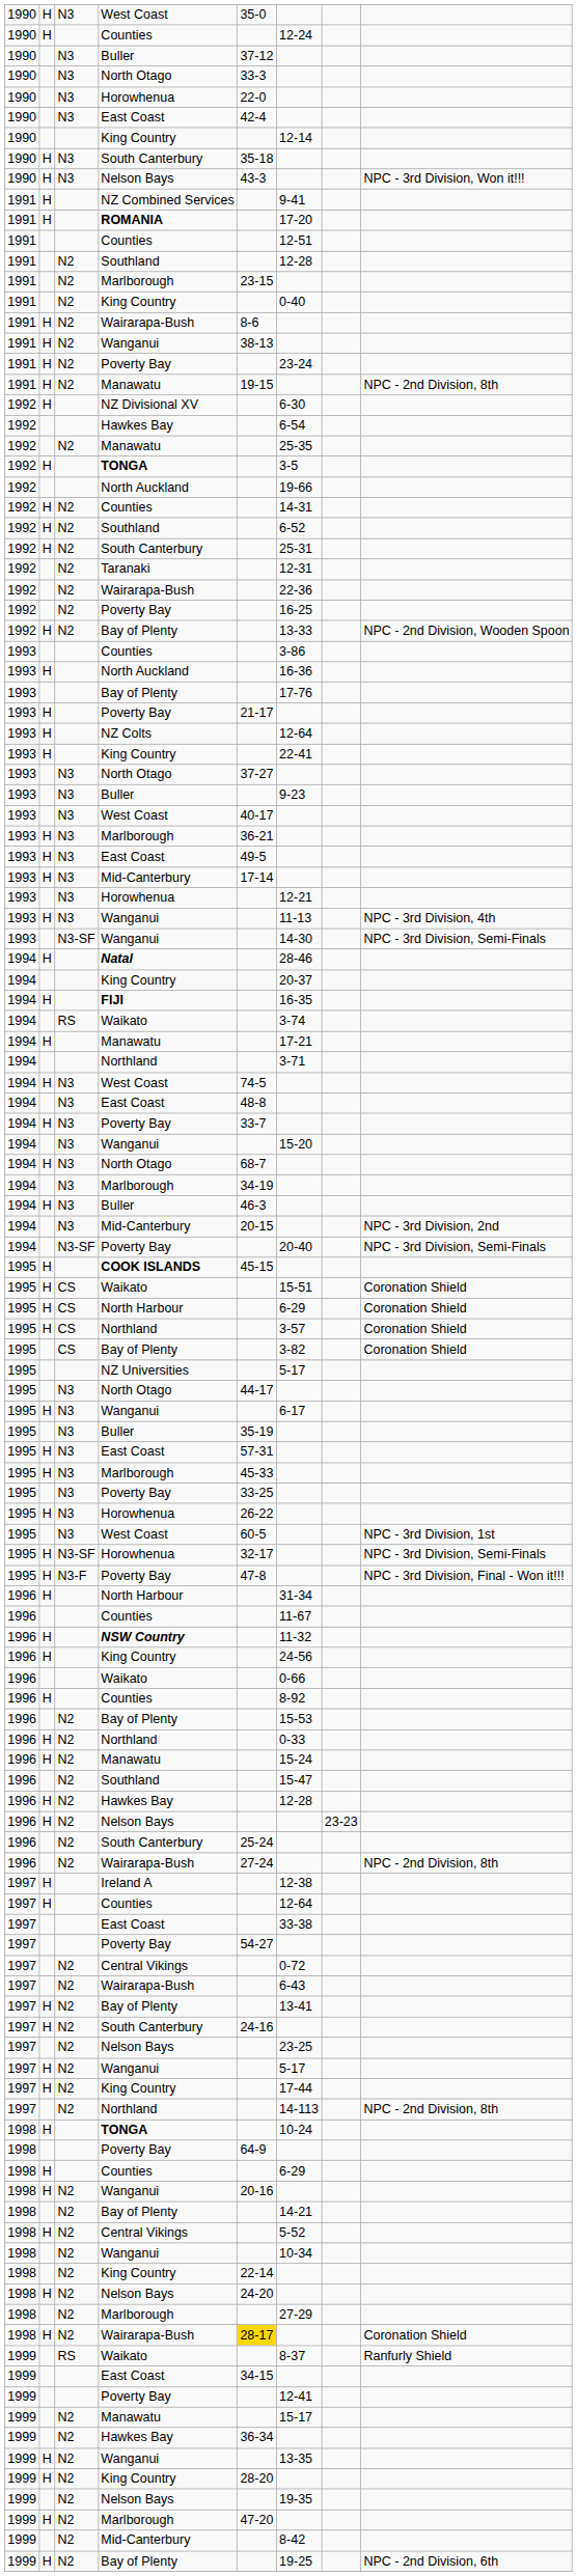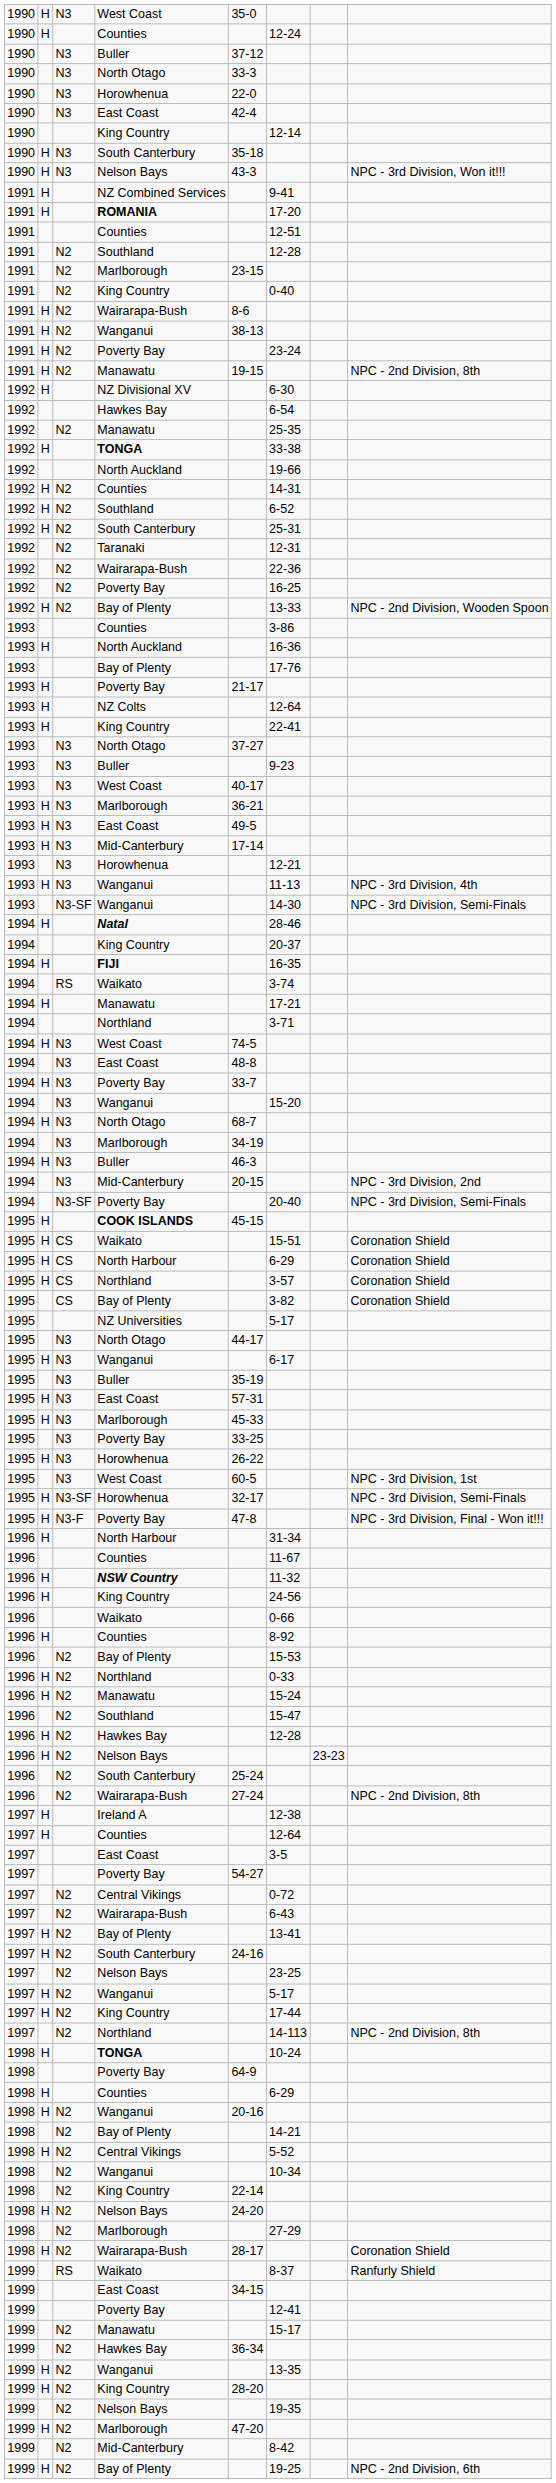 <table class="wikitable">
 <tr>
 <td>1990</td>
 <td>H</td>
 <td>N3</td>
 <td>West Coast</td>
 <td>35-0</td>
 <td></td>
 <td></td>
 <td></td>
 </tr>
 <tr>
 <td>1990</td>
 <td>H</td>
 <td></td>
 <td>Counties</td>
 <td></td>
 <td>12-24</td>
 <td></td>
 <td></td>
 </tr>
 <tr>
 <td>1990</td>
 <td></td>
 <td>N3</td>
 <td>Buller</td>
 <td>37-12</td>
 <td></td>
 <td></td>
 <td></td>
 </tr>
 <tr>
 <td>1990</td>
 <td></td>
 <td>N3</td>
 <td>North Otago</td>
 <td>33-3</td>
 <td></td>
 <td></td>
 <td></td>
 </tr>
 <tr>
 <td>1990</td>
 <td></td>
 <td>N3</td>
 <td>Horowhenua</td>
 <td>22-0</td>
 <td></td>
 <td></td>
 <td></td>
 </tr>
 <tr>
 <td>1990</td>
 <td></td>
 <td>N3</td>
 <td>East Coast</td>
 <td>42-4</td>
 <td></td>
 <td></td>
 <td></td>
 </tr>
 <tr>
 <td>1990</td>
 <td></td>
 <td></td>
 <td>King Country</td>
 <td></td>
 <td>12-14</td>
 <td></td>
 <td></td>
 </tr>
 <tr>
 <td>1990</td>
 <td>H</td>
 <td>N3</td>
 <td>South Canterbury</td>
 <td>35-18</td>
 <td></td>
 <td></td>
 <td></td>
 </tr>
 <tr>
 <td>1990</td>
 <td>H</td>
 <td>N3</td>
 <td>Nelson Bays</td>
 <td>43-3</td>
 <td></td>
 <td></td>
 <td>NPC - 3rd Division,  Won it!!!</td>
 </tr>
 <tr>
 <td>1991</td>
 <td>H</td>
 <td></td>
 <td>NZ Combined Services</td>
 <td></td>
 <td>9-41</td>
 <td></td>
 <td></td>
 </tr>
 <tr>
 <td>1991</td>
 <td>H</td>
 <td></td>
 <td><strong>ROMANIA</strong></td>
 <td></td>
 <td>17-20</td>
 <td></td>
 <td></td>
 </tr>
 <tr>
 <td>1991</td>
 <td></td>
 <td></td>
 <td>Counties</td>
 <td></td>
 <td>12-51</td>
 <td></td>
 <td></td>
 </tr>
 <tr>
 <td>1991</td>
 <td></td>
 <td>N2</td>
 <td>Southland</td>
 <td></td>
 <td>12-28</td>
 <td></td>
 <td></td>
 </tr>
 <tr>
 <td>1991</td>
 <td></td>
 <td>N2</td>
 <td>Marlborough</td>
 <td>23-15</td>
 <td></td>
 <td></td>
 <td></td>
 </tr>
 <tr>
 <td>1991</td>
 <td></td>
 <td>N2</td>
 <td>King Country</td>
 <td></td>
 <td>0-40</td>
 <td></td>
 <td></td>
 </tr>
 <tr>
 <td>1991</td>
 <td>H</td>
 <td>N2</td>
 <td>Wairarapa-Bush</td>
 <td>8-6</td>
 <td></td>
 <td></td>
 <td></td>
 </tr>
 <tr>
 <td>1991</td>
 <td>H</td>
 <td>N2</td>
 <td>Wanganui</td>
 <td>38-13</td>
 <td></td>
 <td></td>
 <td></td>
 </tr>
 <tr>
 <td>1991</td>
 <td>H</td>
 <td>N2</td>
 <td>Poverty Bay</td>
 <td></td>
 <td>23-24</td>
 <td></td>
 <td></td>
 </tr>
 <tr>
 <td>1991</td>
 <td>H</td>
 <td>N2</td>
 <td>Manawatu</td>
 <td>19-15</td>
 <td></td>
 <td></td>
 <td>NPC - 2nd Division,  8th</td>
 </tr>
 <tr>
 <td>1992</td>
 <td>H</td>
 <td></td>
 <td>NZ Divisional XV</td>
 <td></td>
 <td>6-30</td>
 <td></td>
 <td></td>
 </tr>
 <tr>
 <td>1992</td>
 <td></td>
 <td></td>
 <td>Hawkes Bay</td>
 <td></td>
 <td>6-54</td>
 <td></td>
 <td></td>
 </tr>
 <tr>
 <td>1992</td>
 <td></td>
 <td>N2</td>
 <td>Manawatu</td>
 <td></td>
 <td>25-35</td>
 <td></td>
 <td></td>
 </tr>
 <tr>
 <td>1992</td>
 <td>H</td>
 <td></td>
 <td><strong>TONGA</strong></td>
 <td></td>
-<td>3-5</td>
+<td>33-38</td>
 <td></td>
 <td></td>
 </tr>
 <tr>
 <td>1992</td>
 <td></td>
 <td></td>
 <td>North Auckland</td>
 <td></td>
 <td>19-66</td>
 <td></td>
 <td></td>
 </tr>
 <tr>
 <td>1992</td>
 <td>H</td>
 <td>N2</td>
 <td>Counties</td>
 <td></td>
 <td>14-31</td>
 <td></td>
 <td></td>
 </tr>
 <tr>
 <td>1992</td>
 <td>H</td>
 <td>N2</td>
 <td>Southland</td>
 <td></td>
 <td>6-52</td>
 <td></td>
 <td></td>
 </tr>
 <tr>
 <td>1992</td>
 <td>H</td>
 <td>N2</td>
 <td>South Canterbury</td>
 <td></td>
 <td>25-31</td>
 <td></td>
 <td></td>
 </tr>
 <tr>
 <td>1992</td>
 <td></td>
 <td>N2</td>
 <td>Taranaki</td>
 <td></td>
 <td>12-31</td>
 <td></td>
 <td></td>
 </tr>
 <tr>
 <td>1992</td>
 <td></td>
 <td>N2</td>
 <td>Wairarapa-Bush</td>
 <td></td>
 <td>22-36</td>
 <td></td>
 <td></td>
 </tr>
 <tr>
 <td>1992</td>
 <td></td>
 <td>N2</td>
 <td>Poverty Bay</td>
 <td></td>
 <td>16-25</td>
 <td></td>
 <td></td>
 </tr>
 <tr>
 <td>1992</td>
 <td>H</td>
 <td>N2</td>
 <td>Bay of Plenty</td>
 <td></td>
 <td>13-33</td>
 <td></td>
 <td>NPC - 2nd Division,  Wooden Spoon</td>
 </tr>
 <tr>
 <td>1993</td>
 <td></td>
 <td></td>
 <td>Counties</td>
 <td></td>
 <td>3-86</td>
 <td></td>
 <td></td>
 </tr>
 <tr>
 <td>1993</td>
 <td>H</td>
 <td></td>
 <td>North Auckland</td>
 <td></td>
 <td>16-36</td>
 <td></td>
 <td></td>
 </tr>
 <tr>
 <td>1993</td>
 <td></td>
 <td></td>
 <td>Bay of Plenty</td>
 <td></td>
 <td>17-76</td>
 <td></td>
 <td></td>
 </tr>
 <tr>
 <td>1993</td>
 <td>H</td>
 <td></td>
 <td>Poverty Bay</td>
 <td>21-17</td>
 <td></td>
 <td></td>
 <td></td>
 </tr>
 <tr>
 <td>1993</td>
 <td>H</td>
 <td></td>
 <td>NZ Colts</td>
 <td></td>
 <td>12-64</td>
 <td></td>
 <td></td>
 </tr>
 <tr>
 <td>1993</td>
 <td>H</td>
 <td></td>
 <td>King Country</td>
 <td></td>
 <td>22-41</td>
 <td></td>
 <td></td>
 </tr>
 <tr>
 <td>1993</td>
 <td></td>
 <td>N3</td>
 <td>North Otago</td>
 <td>37-27</td>
 <td></td>
 <td></td>
 <td></td>
 </tr>
 <tr>
 <td>1993</td>
 <td></td>
 <td>N3</td>
 <td>Buller</td>
 <td></td>
 <td>9-23</td>
 <td></td>
 <td></td>
 </tr>
 <tr>
 <td>1993</td>
 <td></td>
 <td>N3</td>
 <td>West Coast</td>
 <td>40-17</td>
 <td></td>
 <td></td>
 <td></td>
 </tr>
 <tr>
 <td>1993</td>
 <td>H</td>
 <td>N3</td>
 <td>Marlborough</td>
 <td>36-21</td>
 <td></td>
 <td></td>
 <td></td>
 </tr>
 <tr>
 <td>1993</td>
 <td>H</td>
 <td>N3</td>
 <td>East Coast</td>
 <td>49-5</td>
 <td></td>
 <td></td>
 <td></td>
 </tr>
 <tr>
 <td>1993</td>
 <td>H</td>
 <td>N3</td>
 <td>Mid-Canterbury</td>
 <td>17-14</td>
 <td></td>
 <td></td>
 <td></td>
 </tr>
 <tr>
 <td>1993</td>
 <td></td>
 <td>N3</td>
 <td>Horowhenua</td>
 <td></td>
 <td>12-21</td>
 <td></td>
 <td></td>
 </tr>
 <tr>
 <td>1993</td>
 <td>H</td>
 <td>N3</td>
 <td>Wanganui</td>
 <td></td>
 <td>11-13</td>
 <td></td>
 <td>NPC - 3rd Division,  4th</td>
 </tr>
 <tr>
 <td>1993</td>
 <td></td>
 <td>N3-SF</td>
 <td>Wanganui</td>
 <td></td>
 <td>14-30</td>
 <td></td>
 <td>NPC - 3rd Division,  Semi-Finals</td>
 </tr>
 <tr>
 <td>1994</td>
 <td>H</td>
 <td></td>
 <td><strong><em>Natal</em></strong></td>
 <td></td>
 <td>28-46</td>
 <td></td>
 <td></td>
 </tr>
 <tr>
 <td>1994</td>
 <td></td>
 <td></td>
 <td>King Country</td>
 <td></td>
 <td>20-37</td>
 <td></td>
 <td></td>
 </tr>
 <tr>
 <td>1994</td>
 <td>H</td>
 <td></td>
 <td><strong>FIJI</strong></td>
 <td></td>
 <td>16-35</td>
 <td></td>
 <td></td>
 </tr>
 <tr>
 <td>1994</td>
 <td></td>
 <td>RS</td>
 <td>Waikato</td>
 <td></td>
 <td>3-74</td>
 <td></td>
 <td></td>
 </tr>
 <tr>
 <td>1994</td>
 <td>H</td>
 <td></td>
 <td>Manawatu</td>
 <td></td>
 <td>17-21</td>
 <td></td>
 <td></td>
 </tr>
 <tr>
 <td>1994</td>
 <td></td>
 <td></td>
 <td>Northland</td>
 <td></td>
 <td>3-71</td>
 <td></td>
 <td></td>
 </tr>
 <tr>
 <td>1994</td>
 <td>H</td>
 <td>N3</td>
 <td>West Coast</td>
 <td>74-5</td>
 <td></td>
 <td></td>
 <td></td>
 </tr>
 <tr>
 <td>1994</td>
 <td></td>
 <td>N3</td>
 <td>East Coast</td>
 <td>48-8</td>
 <td></td>
 <td></td>
 <td></td>
 </tr>
 <tr>
 <td>1994</td>
 <td>H</td>
 <td>N3</td>
 <td>Poverty Bay</td>
 <td>33-7</td>
 <td></td>
 <td></td>
 <td></td>
 </tr>
 <tr>
 <td>1994</td>
 <td></td>
 <td>N3</td>
 <td>Wanganui</td>
 <td></td>
 <td>15-20</td>
 <td></td>
 <td></td>
 </tr>
 <tr>
 <td>1994</td>
 <td>H</td>
 <td>N3</td>
 <td>North Otago</td>
 <td>68-7</td>
 <td></td>
 <td></td>
 <td></td>
 </tr>
 <tr>
 <td>1994</td>
 <td></td>
 <td>N3</td>
 <td>Marlborough</td>
 <td>34-19</td>
 <td></td>
 <td></td>
 <td></td>
 </tr>
 <tr>
 <td>1994</td>
 <td>H</td>
 <td>N3</td>
 <td>Buller</td>
 <td>46-3</td>
 <td></td>
 <td></td>
 <td></td>
 </tr>
 <tr>
 <td>1994</td>
 <td></td>
 <td>N3</td>
 <td>Mid-Canterbury</td>
 <td>20-15</td>
 <td></td>
 <td></td>
 <td>NPC - 3rd Division,  2nd</td>
 </tr>
 <tr>
 <td>1994</td>
 <td></td>
 <td>N3-SF</td>
 <td>Poverty Bay</td>
 <td></td>
 <td>20-40</td>
 <td></td>
 <td>NPC - 3rd Division,  Semi-Finals</td>
 </tr>
 <tr>
 <td>1995</td>
 <td>H</td>
 <td></td>
 <td><strong>COOK ISLANDS</strong></td>
 <td>45-15</td>
 <td></td>
 <td></td>
 <td></td>
 </tr>
 <tr>
 <td>1995</td>
 <td>H</td>
 <td>CS</td>
 <td>Waikato</td>
 <td></td>
 <td>15-51</td>
 <td></td>
 <td>Coronation Shield</td>
 </tr>
 <tr>
 <td>1995</td>
 <td>H</td>
 <td>CS</td>
 <td>North Harbour</td>
 <td></td>
 <td>6-29</td>
 <td></td>
 <td>Coronation Shield</td>
 </tr>
 <tr>
 <td>1995</td>
 <td>H</td>
 <td>CS</td>
 <td>Northland</td>
 <td></td>
 <td>3-57</td>
 <td></td>
 <td>Coronation Shield</td>
 </tr>
 <tr>
 <td>1995</td>
 <td></td>
 <td>CS</td>
 <td>Bay of Plenty</td>
 <td></td>
 <td>3-82</td>
 <td></td>
 <td>Coronation Shield</td>
 </tr>
 <tr>
 <td>1995</td>
 <td></td>
 <td></td>
 <td>NZ Universities</td>
 <td></td>
 <td>5-17</td>
 <td></td>
 <td></td>
 </tr>
 <tr>
 <td>1995</td>
 <td></td>
 <td>N3</td>
 <td>North Otago</td>
 <td>44-17</td>
 <td></td>
 <td></td>
 <td></td>
 </tr>
 <tr>
 <td>1995</td>
 <td>H</td>
 <td>N3</td>
 <td>Wanganui</td>
 <td></td>
 <td>6-17</td>
 <td></td>
 <td></td>
 </tr>
 <tr>
 <td>1995</td>
 <td></td>
 <td>N3</td>
 <td>Buller</td>
 <td>35-19</td>
 <td></td>
 <td></td>
 <td></td>
 </tr>
 <tr>
 <td>1995</td>
 <td>H</td>
 <td>N3</td>
 <td>East Coast</td>
 <td>57-31</td>
 <td></td>
 <td></td>
 <td></td>
 </tr>
 <tr>
 <td>1995</td>
 <td>H</td>
 <td>N3</td>
 <td>Marlborough</td>
 <td>45-33</td>
 <td></td>
 <td></td>
 <td></td>
 </tr>
 <tr>
 <td>1995</td>
 <td></td>
 <td>N3</td>
 <td>Poverty Bay</td>
 <td>33-25</td>
 <td></td>
 <td></td>
 <td></td>
 </tr>
 <tr>
 <td>1995</td>
 <td>H</td>
 <td>N3</td>
 <td>Horowhenua</td>
 <td>26-22</td>
 <td></td>
 <td></td>
 <td></td>
 </tr>
 <tr>
 <td>1995</td>
 <td></td>
 <td>N3</td>
 <td>West Coast</td>
 <td>60-5</td>
 <td></td>
 <td></td>
 <td>NPC - 3rd Division,  1st</td>
 </tr>
 <tr>
 <td>1995</td>
 <td>H</td>
 <td>N3-SF</td>
 <td>Horowhenua</td>
 <td>32-17</td>
 <td></td>
 <td></td>
 <td>NPC - 3rd Division,  Semi-Finals</td>
 </tr>
 <tr>
 <td>1995</td>
 <td>H</td>
 <td>N3-F</td>
 <td>Poverty Bay</td>
 <td>47-8</td>
 <td></td>
 <td></td>
 <td>NPC - 3rd Division,  Final - Won it!!!</td>
 </tr>
 <tr>
 <td>1996</td>
 <td>H</td>
 <td></td>
 <td>North Harbour</td>
 <td></td>
 <td>31-34</td>
 <td></td>
 <td></td>
 </tr>
 <tr>
 <td>1996</td>
 <td></td>
 <td></td>
 <td>Counties</td>
 <td></td>
 <td>11-67</td>
 <td></td>
 <td></td>
 </tr>
 <tr>
 <td>1996</td>
 <td>H</td>
 <td></td>
 <td><strong><em>NSW Country</em></strong></td>
 <td></td>
 <td>11-32</td>
 <td></td>
 <td></td>
 </tr>
 <tr>
 <td>1996</td>
 <td>H</td>
 <td></td>
 <td>King Country</td>
 <td></td>
 <td>24-56</td>
 <td></td>
 <td></td>
 </tr>
 <tr>
 <td>1996</td>
 <td></td>
 <td></td>
 <td>Waikato</td>
 <td></td>
 <td>0-66</td>
 <td></td>
 <td></td>
 </tr>
 <tr>
 <td>1996</td>
 <td>H</td>
 <td></td>
 <td>Counties</td>
 <td></td>
 <td>8-92</td>
 <td></td>
 <td></td>
 </tr>
 <tr>
 <td>1996</td>
 <td></td>
 <td>N2</td>
 <td>Bay of Plenty</td>
 <td></td>
 <td>15-53</td>
 <td></td>
 <td></td>
 </tr>
 <tr>
 <td>1996</td>
 <td>H</td>
 <td>N2</td>
 <td>Northland</td>
 <td></td>
 <td>0-33</td>
 <td></td>
 <td></td>
 </tr>
 <tr>
 <td>1996</td>
 <td>H</td>
 <td>N2</td>
 <td>Manawatu</td>
 <td></td>
 <td>15-24</td>
 <td></td>
 <td></td>
 </tr>
 <tr>
 <td>1996</td>
 <td></td>
 <td>N2</td>
 <td>Southland</td>
 <td></td>
 <td>15-47</td>
 <td></td>
 <td></td>
 </tr>
 <tr>
 <td>1996</td>
 <td>H</td>
 <td>N2</td>
 <td>Hawkes Bay</td>
 <td></td>
 <td>12-28</td>
 <td></td>
 <td></td>
 </tr>
 <tr>
 <td>1996</td>
 <td>H</td>
 <td>N2</td>
 <td>Nelson Bays</td>
 <td></td>
 <td></td>
 <td>23-23</td>
 <td></td>
 </tr>
 <tr>
 <td>1996</td>
 <td></td>
 <td>N2</td>
 <td>South Canterbury</td>
 <td>25-24</td>
 <td></td>
 <td></td>
 <td></td>
 </tr>
 <tr>
 <td>1996</td>
 <td></td>
 <td>N2</td>
 <td>Wairarapa-Bush</td>
 <td>27-24</td>
 <td></td>
 <td></td>
 <td>NPC - 2nd Division,  8th</td>
 </tr>
 <tr>
 <td>1997</td>
 <td>H</td>
 <td></td>
 <td>Ireland A</td>
 <td></td>
 <td>12-38</td>
 <td></td>
 <td></td>
 </tr>
 <tr>
 <td>1997</td>
 <td>H</td>
 <td></td>
 <td>Counties</td>
 <td></td>
 <td>12-64</td>
 <td></td>
 <td></td>
 </tr>
 <tr>
 <td>1997</td>
 <td></td>
 <td></td>
 <td>East Coast</td>
 <td></td>
-<td>33-38</td>
+<td>3-5</td>
 <td></td>
 <td></td>
 </tr>
 <tr>
 <td>1997</td>
 <td></td>
 <td></td>
 <td>Poverty Bay</td>
 <td>54-27</td>
 <td></td>
 <td></td>
 <td></td>
 </tr>
 <tr>
 <td>1997</td>
 <td></td>
 <td>N2</td>
 <td>Central Vikings</td>
 <td></td>
 <td>0-72</td>
 <td></td>
 <td></td>
 </tr>
 <tr>
 <td>1997</td>
 <td></td>
 <td>N2</td>
 <td>Wairarapa-Bush</td>
 <td></td>
 <td>6-43</td>
 <td></td>
 <td></td>
 </tr>
 <tr>
 <td>1997</td>
 <td>H</td>
 <td>N2</td>
 <td>Bay of Plenty</td>
 <td></td>
 <td>13-41</td>
 <td></td>
 <td></td>
 </tr>
 <tr>
 <td>1997</td>
 <td>H</td>
 <td>N2</td>
 <td>South Canterbury</td>
 <td>24-16</td>
 <td></td>
 <td></td>
 <td></td>
 </tr>
 <tr>
 <td>1997</td>
 <td></td>
 <td>N2</td>
 <td>Nelson Bays</td>
 <td></td>
 <td>23-25</td>
 <td></td>
 <td></td>
 </tr>
 <tr>
 <td>1997</td>
 <td>H</td>
 <td>N2</td>
 <td>Wanganui</td>
 <td></td>
 <td>5-17</td>
 <td></td>
 <td></td>
 </tr>
 <tr>
 <td>1997</td>
 <td>H</td>
 <td>N2</td>
 <td>King Country</td>
 <td></td>
 <td>17-44</td>
 <td></td>
 <td></td>
 </tr>
 <tr>
 <td>1997</td>
 <td></td>
 <td>N2</td>
 <td>Northland</td>
 <td></td>
 <td>14-113</td>
 <td></td>
 <td>NPC - 2nd Division,  8th</td>
 </tr>
 <tr>
 <td>1998</td>
 <td>H</td>
 <td></td>
 <td><strong>TONGA</strong></td>
 <td></td>
 <td>10-24</td>
 <td></td>
 <td></td>
 </tr>
 <tr>
 <td>1998</td>
 <td></td>
 <td></td>
 <td>Poverty Bay</td>
 <td>64-9</td>
 <td></td>
 <td></td>
 <td></td>
 </tr>
 <tr>
 <td>1998</td>
 <td>H</td>
 <td></td>
 <td>Counties</td>
 <td></td>
 <td>6-29</td>
 <td></td>
 <td></td>
 </tr>
 <tr>
 <td>1998</td>
 <td>H</td>
 <td>N2</td>
 <td>Wanganui</td>
 <td>20-16</td>
 <td></td>
 <td></td>
 <td></td>
 </tr>
 <tr>
 <td>1998</td>
 <td></td>
 <td>N2</td>
 <td>Bay of Plenty</td>
 <td></td>
 <td>14-21</td>
 <td></td>
 <td></td>
 </tr>
 <tr>
 <td>1998</td>
 <td>H</td>
 <td>N2</td>
 <td>Central Vikings</td>
 <td></td>
 <td>5-52</td>
 <td></td>
 <td></td>
 </tr>
 <tr>
 <td>1998</td>
 <td></td>
 <td>N2</td>
 <td>Wanganui</td>
 <td></td>
 <td>10-34</td>
 <td></td>
 <td></td>
 </tr>
 <tr>
 <td>1998</td>
 <td></td>
 <td>N2</td>
 <td>King Country</td>
 <td>22-14</td>
 <td></td>
 <td></td>
 <td></td>
 </tr>
 <tr>
 <td>1998</td>
 <td>H</td>
 <td>N2</td>
 <td>Nelson Bays</td>
 <td>24-20</td>
 <td></td>
 <td></td>
 <td></td>
 </tr>
 <tr>
 <td>1998</td>
 <td></td>
 <td>N2</td>
 <td>Marlborough</td>
 <td></td>
 <td>27-29</td>
 <td></td>
 <td></td>
 </tr>
 <tr>
 <td>1998</td>
 <td>H</td>
 <td>N2</td>
 <td>Wairarapa-Bush</td>
-<td style="background: gold;">28-17</td>
+<td>28-17</td>
 <td></td>
 <td></td>
 <td>Coronation Shield</td>
 </tr>
 <tr>
 <td>1999</td>
 <td></td>
 <td>RS</td>
 <td>Waikato</td>
 <td></td>
 <td>8-37</td>
 <td></td>
 <td>Ranfurly Shield</td>
 </tr>
 <tr>
 <td>1999</td>
 <td></td>
 <td></td>
 <td>East Coast</td>
 <td>34-15</td>
 <td></td>
 <td></td>
 <td></td>
 </tr>
 <tr>
 <td>1999</td>
 <td></td>
 <td></td>
 <td>Poverty Bay</td>
 <td></td>
 <td>12-41</td>
 <td></td>
 <td></td>
 </tr>
 <tr>
 <td>1999</td>
 <td></td>
 <td>N2</td>
 <td>Manawatu</td>
 <td></td>
 <td>15-17</td>
 <td></td>
 <td></td>
 </tr>
 <tr>
 <td>1999</td>
 <td></td>
 <td>N2</td>
 <td>Hawkes Bay</td>
 <td>36-34</td>
 <td></td>
 <td></td>
 <td></td>
 </tr>
 <tr>
 <td>1999</td>
 <td>H</td>
 <td>N2</td>
 <td>Wanganui</td>
 <td></td>
 <td>13-35</td>
 <td></td>
 <td></td>
 </tr>
 <tr>
 <td>1999</td>
 <td>H</td>
 <td>N2</td>
 <td>King Country</td>
 <td>28-20</td>
 <td></td>
 <td></td>
 <td></td>
 </tr>
 <tr>
 <td>1999</td>
 <td></td>
 <td>N2</td>
 <td>Nelson Bays</td>
 <td></td>
 <td>19-35</td>
 <td></td>
 <td></td>
 </tr>
 <tr>
 <td>1999</td>
 <td>H</td>
 <td>N2</td>
 <td>Marlborough</td>
 <td>47-20</td>
 <td></td>
 <td></td>
 <td></td>
 </tr>
 <tr>
 <td>1999</td>
 <td></td>
 <td>N2</td>
 <td>Mid-Canterbury</td>
 <td></td>
 <td>8-42</td>
 <td></td>
 <td></td>
 </tr>
 <tr>
 <td>1999</td>
 <td>H</td>
 <td>N2</td>
 <td>Bay of Plenty</td>
 <td></td>
 <td>19-25</td>
 <td></td>
 <td>NPC - 2nd Division,  6th</td>
 </tr>
 </table>
